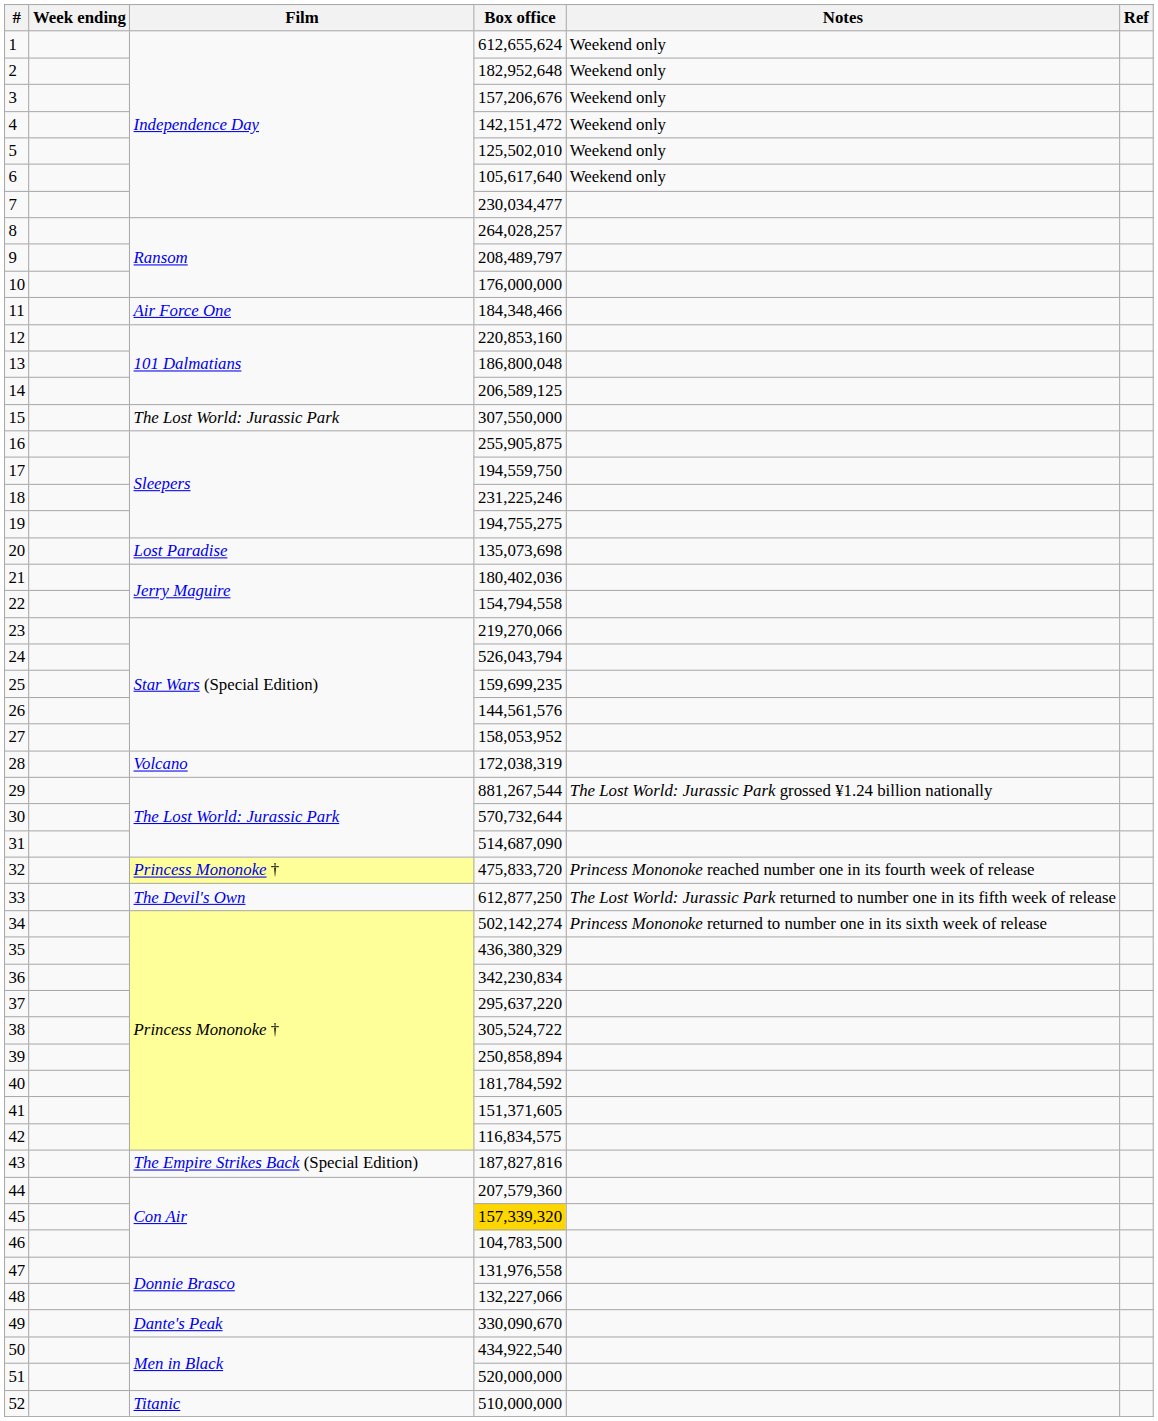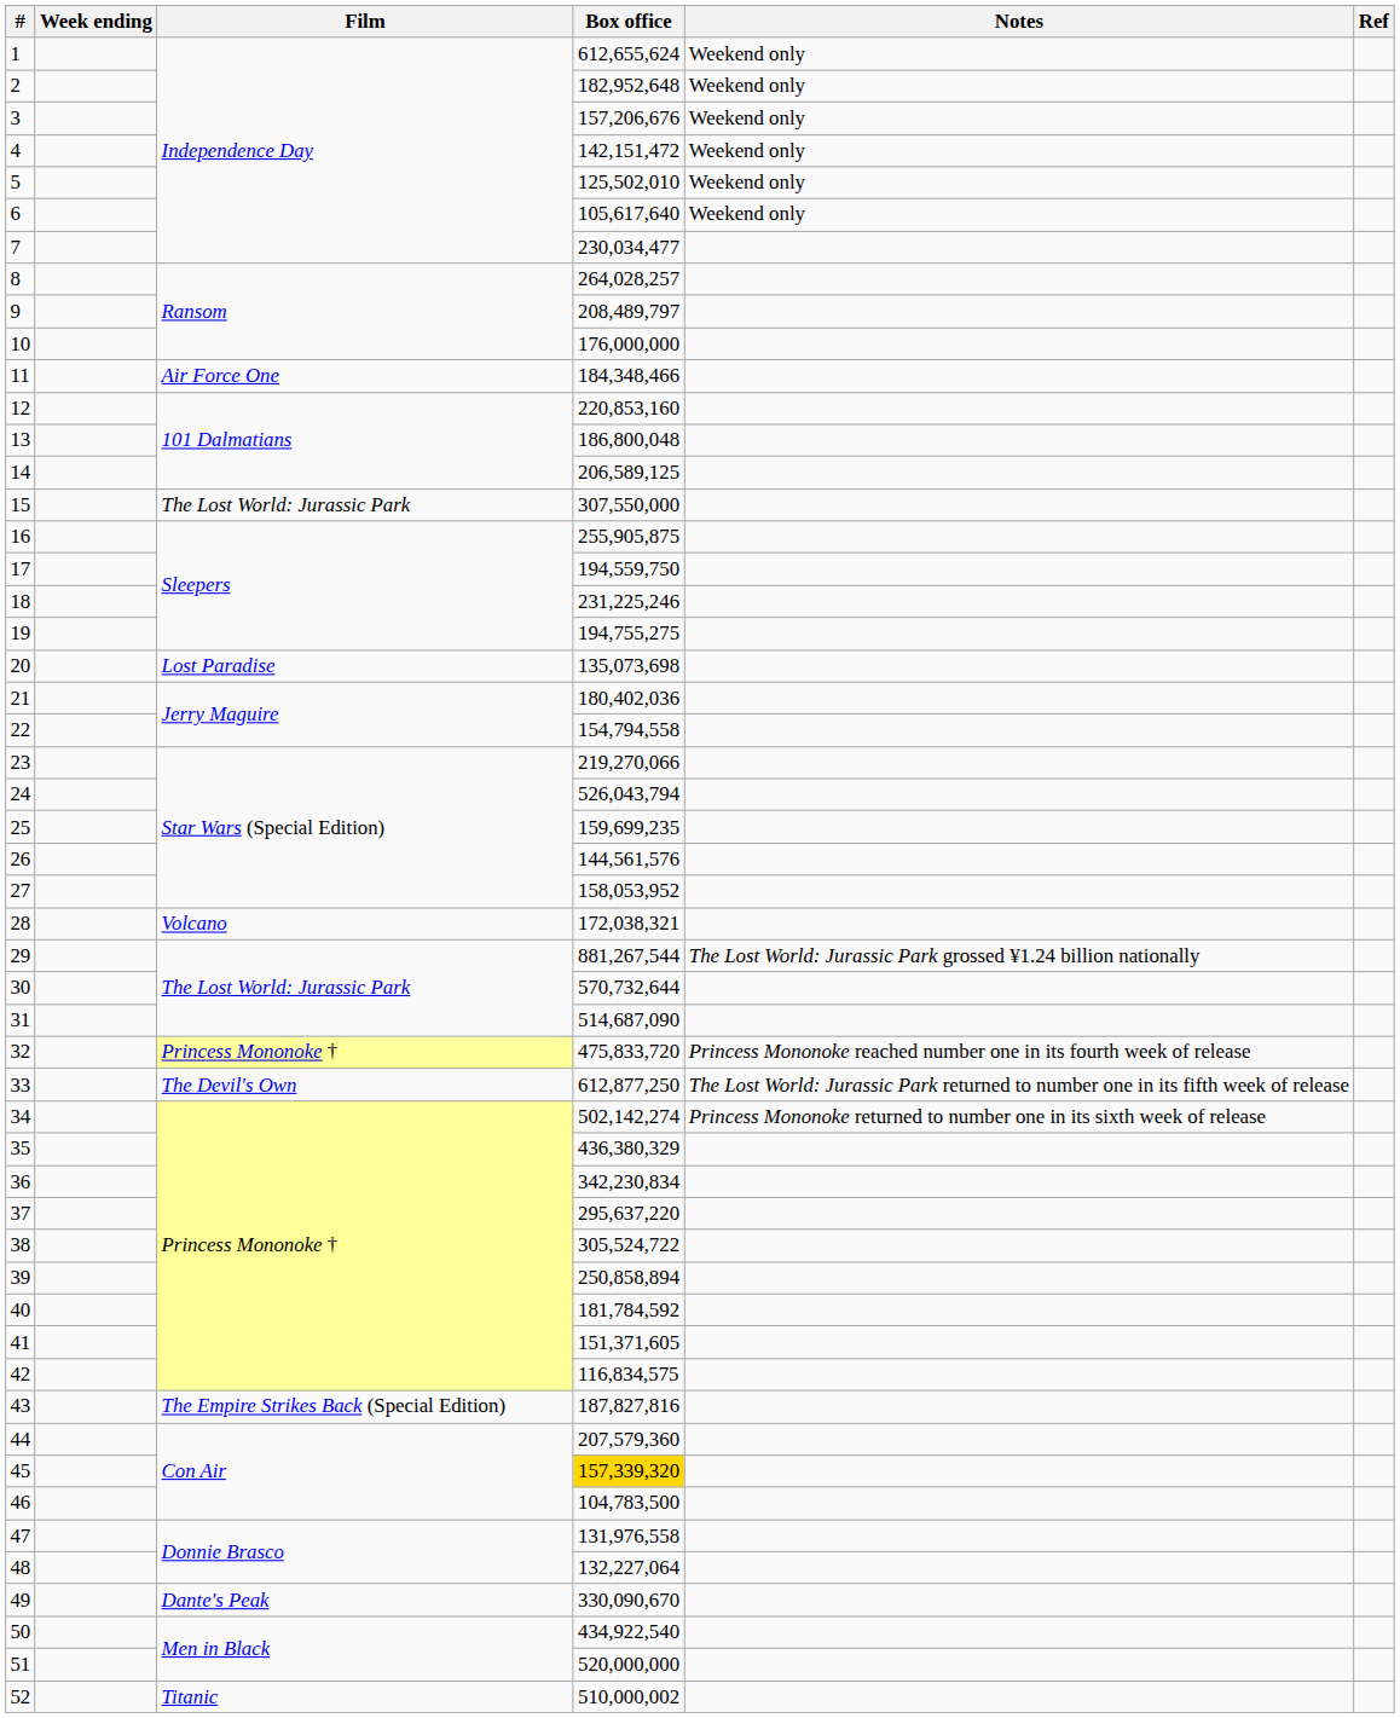 <table class="wikitable sortable">
 <tr>
 <th abbr="Week">#</th>
 <th abbr="Date">Week ending</th>
 <th width="30%">Film</th>
 <th abbr="Box Office">Box office</th>
 <th>Notes</th>
 <th>Ref</th>
 </tr>
 <tr>
 <td>1</td>
 <td></td>
 <td rowspan="7"><em><a href='#'>Independence Day</a></em></td>
 <td>612,655,624</td>
 <td>Weekend only</td>
 <td></td>
 </tr>
 <tr>
 <td>2</td>
 <td></td>
 <td>182,952,648</td>
 <td>Weekend only</td>
 <td></td>
 </tr>
 <tr>
 <td>3</td>
 <td></td>
 <td>157,206,676</td>
 <td>Weekend only</td>
 <td></td>
 </tr>
 <tr>
 <td>4</td>
 <td></td>
 <td>142,151,472</td>
 <td>Weekend only</td>
 <td></td>
 </tr>
 <tr>
 <td>5</td>
 <td></td>
 <td>125,502,010</td>
 <td>Weekend only</td>
 <td></td>
 </tr>
 <tr>
 <td>6</td>
 <td></td>
 <td>105,617,640</td>
 <td>Weekend only</td>
 <td></td>
 </tr>
 <tr>
 <td>7</td>
 <td></td>
 <td>230,034,477</td>
 <td></td>
 <td></td>
 </tr>
 <tr>
 <td>8</td>
 <td></td>
 <td rowspan="3"><em><a href='#'>Ransom</a></em></td>
 <td>264,028,257</td>
 <td></td>
 <td></td>
 </tr>
 <tr>
 <td>9</td>
 <td></td>
 <td>208,489,797</td>
 <td></td>
 <td></td>
 </tr>
 <tr>
 <td>10</td>
 <td></td>
 <td>176,000,000</td>
 <td></td>
 <td></td>
 </tr>
 <tr>
 <td>11</td>
 <td></td>
 <td><em><a href='#'>Air Force One</a></em></td>
 <td>184,348,466</td>
 <td></td>
 <td></td>
 </tr>
 <tr>
 <td>12</td>
 <td></td>
 <td rowspan="3"><em><a href='#'>101 Dalmatians</a></em></td>
 <td>220,853,160</td>
 <td></td>
 <td></td>
 </tr>
 <tr>
 <td>13</td>
 <td></td>
 <td>186,800,048</td>
 <td></td>
 <td></td>
 </tr>
 <tr>
 <td>14</td>
 <td></td>
 <td>206,589,125</td>
 <td></td>
 <td></td>
 </tr>
 <tr>
 <td>15</td>
 <td></td>
 <td><em>The Lost World: Jurassic Park</em></td>
 <td>307,550,000</td>
 <td></td>
 <td></td>
 </tr>
 <tr>
 <td>16</td>
 <td></td>
 <td rowspan="4"><em><a href='#'>Sleepers</a></em></td>
 <td>255,905,875</td>
 <td></td>
 <td></td>
 </tr>
 <tr>
 <td>17</td>
 <td></td>
 <td>194,559,750</td>
 <td></td>
 <td></td>
 </tr>
 <tr>
 <td>18</td>
 <td></td>
 <td>231,225,246</td>
 <td></td>
 <td></td>
 </tr>
 <tr>
 <td>19</td>
 <td></td>
 <td>194,755,275</td>
 <td></td>
 <td></td>
 </tr>
 <tr>
 <td>20</td>
 <td></td>
 <td><em><a href='#'>Lost Paradise</a></em></td>
 <td>135,073,698</td>
 <td></td>
 <td></td>
 </tr>
 <tr>
 <td>21</td>
 <td></td>
 <td rowspan="2"><em><a href='#'>Jerry Maguire</a></em></td>
 <td>180,402,036</td>
 <td></td>
 <td></td>
 </tr>
 <tr>
 <td>22</td>
 <td></td>
 <td>154,794,558</td>
 <td></td>
 <td></td>
 </tr>
 <tr>
 <td>23</td>
 <td></td>
 <td rowspan="5"><em><a href='#'>Star Wars</a></em> (Special Edition)</td>
 <td>219,270,066</td>
 <td></td>
 <td></td>
 </tr>
 <tr>
 <td>24</td>
 <td></td>
 <td>526,043,794</td>
 <td></td>
 <td></td>
 </tr>
 <tr>
 <td>25</td>
 <td></td>
 <td>159,699,235</td>
 <td></td>
 <td></td>
 </tr>
 <tr>
 <td>26</td>
 <td></td>
 <td>144,561,576</td>
 <td></td>
 <td></td>
 </tr>
 <tr>
 <td>27</td>
 <td></td>
 <td>158,053,952</td>
 <td></td>
 <td></td>
 </tr>
 <tr>
 <td>28</td>
 <td></td>
 <td><em><a href='#'>Volcano</a></em></td>
-<td>172,038,319</td>
+<td>172,038,321</td>
 <td></td>
 <td></td>
 </tr>
 <tr>
 <td>29</td>
 <td></td>
 <td rowspan="3"><em><a href='#'>The Lost World: Jurassic Park</a></em></td>
 <td>881,267,544</td>
 <td><em>The Lost World: Jurassic Park</em> grossed ¥1.24 billion nationally</td>
 <td></td>
 </tr>
 <tr>
 <td>30</td>
 <td></td>
 <td>570,732,644</td>
 <td></td>
 <td></td>
 </tr>
 <tr>
 <td>31</td>
 <td></td>
 <td>514,687,090</td>
 <td></td>
 <td></td>
 </tr>
 <tr>
 <td>32</td>
 <td></td>
 <td style="background-color:#FFFF99"><em><a href='#'>Princess Mononoke</a></em> †</td>
 <td>475,833,720</td>
 <td><em>Princess Mononoke</em> reached number one in its fourth week of release</td>
 <td></td>
 </tr>
 <tr>
 <td>33</td>
 <td></td>
 <td><em><a href='#'>The Devil's Own</a></em></td>
 <td>612,877,250</td>
 <td><em>The Lost World: Jurassic Park</em> returned to number one in its fifth week of release</td>
 <td></td>
 </tr>
 <tr>
 <td>34</td>
 <td></td>
 <td rowspan="9" style="background-color:#FFFF99"><em>Princess Mononoke</em> †</td>
 <td>502,142,274</td>
 <td><em>Princess Mononoke</em> returned to number one in its sixth week of release</td>
 <td></td>
 </tr>
 <tr>
 <td>35</td>
 <td></td>
 <td>436,380,329</td>
 <td></td>
 <td></td>
 </tr>
 <tr>
 <td>36</td>
 <td></td>
 <td>342,230,834</td>
 <td></td>
 <td></td>
 </tr>
 <tr>
 <td>37</td>
 <td></td>
 <td>295,637,220</td>
 <td></td>
 <td></td>
 </tr>
 <tr>
 <td>38</td>
 <td></td>
 <td>305,524,722</td>
 <td></td>
 <td></td>
 </tr>
 <tr>
 <td>39</td>
 <td></td>
 <td>250,858,894</td>
 <td></td>
 <td></td>
 </tr>
 <tr>
 <td>40</td>
 <td></td>
 <td>181,784,592</td>
 <td></td>
 <td></td>
 </tr>
 <tr>
 <td>41</td>
 <td></td>
 <td>151,371,605</td>
 <td></td>
 <td></td>
 </tr>
 <tr>
 <td>42</td>
 <td></td>
 <td>116,834,575</td>
 <td></td>
 <td></td>
 </tr>
 <tr>
 <td>43</td>
 <td></td>
 <td><em><a href='#'>The Empire Strikes Back</a></em> (Special Edition)</td>
 <td>187,827,816</td>
 <td></td>
 <td></td>
 </tr>
 <tr>
 <td>44</td>
 <td></td>
 <td rowspan="3"><em><a href='#'>Con Air</a></em></td>
 <td>207,579,360</td>
 <td></td>
 <td></td>
 </tr>
 <tr>
 <td>45</td>
 <td></td>
 <td style="background: gold;">157,339,320</td>
 <td></td>
 <td></td>
 </tr>
 <tr>
 <td>46</td>
 <td></td>
 <td>104,783,500</td>
 <td></td>
 <td></td>
 </tr>
 <tr>
 <td>47</td>
 <td></td>
 <td rowspan="2"><em><a href='#'>Donnie Brasco</a></em></td>
 <td>131,976,558</td>
 <td></td>
 <td></td>
 </tr>
 <tr>
 <td>48</td>
 <td></td>
-<td>132,227,066</td>
+<td>132,227,064</td>
 <td></td>
 <td></td>
 </tr>
 <tr>
 <td>49</td>
 <td></td>
 <td><em><a href='#'>Dante's Peak</a></em></td>
 <td>330,090,670</td>
 <td></td>
 <td></td>
 </tr>
 <tr>
 <td>50</td>
 <td></td>
 <td rowspan="2"><em><a href='#'>Men in Black</a></em></td>
 <td>434,922,540</td>
 <td></td>
 <td></td>
 </tr>
 <tr>
 <td>51</td>
 <td></td>
 <td>520,000,000</td>
 <td></td>
 <td></td>
 </tr>
 <tr>
 <td>52</td>
 <td></td>
 <td><em><a href='#'>Titanic</a></em></td>
-<td>510,000,000</td>
+<td>510,000,002</td>
 <td></td>
 <td></td>
 </tr>
 <tr>
 </tr>
 </table>
